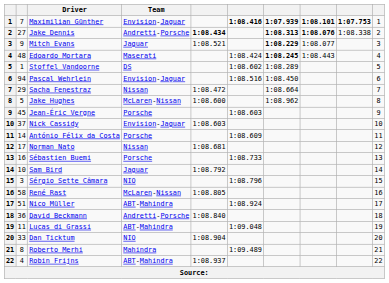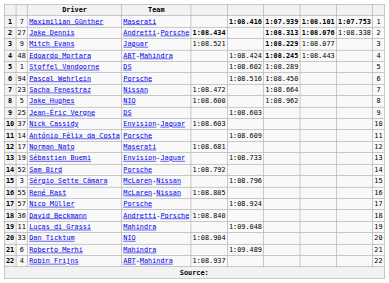 <table class="wikitable sortable" style="font-size: 85%">
 <tr>
 <th scope="col"></th>
 <th scope="col"></th>
 <th scope="col">Driver</th>
 <th scope="col">Team</th>
 <th scope="col"></th>
 <th scope="col"></th>
 <th scope="col"></th>
 <th scope="col"></th>
 <th scope="col"></th>
 <th scope="col"></th>
 </tr>
 <tr>
 <th scope="row">1</th>
 <td align="center">7</td>
 <td data-sort-value=""> <a href='#'>Maximilian Günther</a></td>
-<td><a href='#'>Envision</a>-<a href='#'>Jaguar</a></td>
+<td><a href='#'>Maserati</a></td>
 <td></td>
 <td><strong>1:08.416</strong></td>
 <td><strong>1:07.939</strong></td>
 <td><strong>1:08.101</strong></td>
 <td><strong>1:07.753</strong></td>
 <td align="center">1</td>
 </tr>
 <tr>
 <th scope="row">2</th>
 <td align="center">27</td>
 <td data-sort-value=""> <a href='#'>Jake Dennis</a></td>
 <td><a href='#'>Andretti</a>-<a href='#'>Porsche</a></td>
 <td><strong>1:08.434</strong></td>
 <td></td>
 <td><strong>1:08.313</strong></td>
 <td><strong>1:08.076</strong></td>
 <td>1:08.338</td>
 <td align="center">2</td>
 </tr>
 <tr>
 <th scope="row">3</th>
 <td align="center">9</td>
 <td data-sort-value=""> <a href='#'>Mitch Evans</a></td>
 <td><a href='#'>Jaguar</a></td>
 <td>1:08.521</td>
 <td></td>
 <td><strong>1:08.229</strong></td>
 <td>1:08.077</td>
 <td></td>
 <td align="center">3</td>
 </tr>
 <tr>
 <th scope="row">4</th>
 <td align="center">48</td>
 <td data-sort-value=""> <a href='#'>Edoardo Mortara</a></td>
-<td><a href='#'>Maserati</a></td>
+<td><a href='#'>ABT</a>-<a href='#'>Mahindra</a></td>
 <td></td>
 <td>1:08.424</td>
 <td><strong>1:08.245</strong></td>
 <td>1:08.443</td>
 <td></td>
 <td align="center">4</td>
 </tr>
 <tr>
 <th scope="row">5</th>
 <td align="center">1</td>
 <td data-sort-value=""> <a href='#'>Stoffel Vandoorne</a></td>
 <td><a href='#'>DS</a></td>
 <td></td>
 <td>1:08.602</td>
 <td>1:08.289</td>
 <td></td>
 <td></td>
 <td align="center">5</td>
 </tr>
 <tr>
 <th scope="row">6</th>
 <td align="center">94</td>
 <td data-sort-value=""> <a href='#'>Pascal Wehrlein</a></td>
-<td><a href='#'>Envision</a>-<a href='#'>Jaguar</a></td>
+<td><a href='#'>Porsche</a></td>
 <td></td>
 <td>1:08.516</td>
 <td>1:08.450</td>
 <td></td>
 <td></td>
 <td align="center">6</td>
 </tr>
 <tr>
 <th scope="row">7</th>
-<td align="center">29</td>
+<td align="center">23</td>
 <td data-sort-value=""> <a href='#'>Sacha Fenestraz</a></td>
 <td><a href='#'>Nissan</a></td>
 <td>1:08.472</td>
 <td></td>
 <td>1:08.664</td>
 <td></td>
 <td></td>
 <td align="center">7</td>
 </tr>
 <tr>
 <th scope="row">8</th>
 <td align="center">5</td>
 <td data-sort-value=""> <a href='#'>Jake Hughes</a></td>
-<td><a href='#'>McLaren</a>-<a href='#'>Nissan</a></td>
+<td><a href='#'>NIO</a></td>
 <td>1:08.600</td>
 <td></td>
 <td>1:08.962</td>
 <td></td>
 <td></td>
 <td align="center">8</td>
 </tr>
 <tr>
 <th scope="row">9</th>
-<td align="center">45</td>
+<td align="center">25</td>
 <td data-sort-value=""> <a href='#'>Jean-Éric Vergne</a></td>
-<td><a href='#'>Porsche</a></td>
+<td><a href='#'>DS</a></td>
 <td></td>
 <td>1:08.603</td>
 <td></td>
 <td></td>
 <td></td>
 <td align="center">9</td>
 </tr>
 <tr>
 <th scope="row">10</th>
 <td align="center">37</td>
 <td data-sort-value=""> <a href='#'>Nick Cassidy</a></td>
 <td><a href='#'>Envision</a>-<a href='#'>Jaguar</a></td>
 <td>1:08.603</td>
 <td></td>
 <td></td>
 <td></td>
 <td></td>
 <td align="center">10</td>
 </tr>
 <tr>
 <th scope="row">11</th>
 <td align="center">14</td>
 <td data-sort-value=""> <a href='#'>António Félix da Costa</a></td>
 <td><a href='#'>Porsche</a></td>
 <td></td>
 <td>1:08.609</td>
 <td></td>
 <td></td>
 <td></td>
 <td align="center">11</td>
 </tr>
 <tr>
 <th scope="row">12</th>
 <td align="center">17</td>
 <td data-sort-value=""> <a href='#'>Norman Nato</a></td>
-<td><a href='#'>Nissan</a></td>
+<td><a href='#'>Maserati</a></td>
 <td>1:08.681</td>
 <td></td>
 <td></td>
 <td></td>
 <td></td>
 <td align="center">12</td>
 </tr>
 <tr>
 <th scope="row">13</th>
-<td align="center">16</td>
+<td align="center">19</td>
 <td data-sort-value=""> <a href='#'>Sébastien Buemi</a></td>
-<td><a href='#'>Porsche</a></td>
+<td><a href='#'>Envision</a>-<a href='#'>Jaguar</a></td>
 <td></td>
 <td>1:08.733</td>
 <td></td>
 <td></td>
 <td></td>
 <td align="center">13</td>
 </tr>
 <tr>
 <th scope="row">14</th>
-<td align="center">10</td>
+<td align="center">52</td>
 <td data-sort-value=""> <a href='#'>Sam Bird</a></td>
-<td><a href='#'>Jaguar</a></td>
+<td><a href='#'>Porsche</a></td>
 <td>1:08.792</td>
 <td></td>
 <td></td>
 <td></td>
 <td></td>
 <td align="center">14</td>
 </tr>
 <tr>
 <th scope="row">15</th>
 <td align="center">3</td>
 <td data-sort-value=""> <a href='#'>Sérgio Sette Câmara</a></td>
-<td><a href='#'>NIO</a></td>
+<td><a href='#'>McLaren</a>-<a href='#'>Nissan</a></td>
 <td></td>
 <td>1:08.796</td>
 <td></td>
 <td></td>
 <td></td>
 <td align="center">15</td>
 </tr>
 <tr>
 <th scope="row">16</th>
-<td align="center">58</td>
+<td align="center">55</td>
 <td data-sort-value=""> <a href='#'>René Rast</a></td>
 <td><a href='#'>McLaren</a>-<a href='#'>Nissan</a></td>
 <td>1:08.805</td>
 <td></td>
 <td></td>
 <td></td>
 <td></td>
 <td align="center">16</td>
 </tr>
 <tr>
 <th scope="row">17</th>
-<td align="center">51</td>
+<td align="center">57</td>
 <td data-sort-value=""> <a href='#'>Nico Müller</a></td>
-<td><a href='#'>ABT</a>-<a href='#'>Mahindra</a></td>
+<td><a href='#'>Porsche</a></td>
 <td></td>
 <td>1:08.924</td>
 <td></td>
 <td></td>
 <td></td>
 <td align="center">17</td>
 </tr>
 <tr>
 <th scope="row">18</th>
 <td align="center">36</td>
 <td data-sort-value=""> <a href='#'>David Beckmann</a></td>
 <td><a href='#'>Andretti</a>-<a href='#'>Porsche</a></td>
 <td>1:08.840</td>
 <td></td>
 <td></td>
 <td></td>
 <td></td>
 <td align="center">18</td>
 </tr>
 <tr>
 <th scope="row">19</th>
 <td align="center">11</td>
 <td data-sort-value=""> <a href='#'>Lucas di Grassi</a></td>
-<td><a href='#'>ABT</a>-<a href='#'>Mahindra</a></td>
+<td><a href='#'>Mahindra</a></td>
 <td></td>
 <td>1:09.048</td>
 <td></td>
 <td></td>
 <td></td>
 <td align="center">19</td>
 </tr>
 <tr>
 <th scope="row">20</th>
 <td align="center">33</td>
 <td data-sort-value=""> <a href='#'>Dan Ticktum</a></td>
 <td><a href='#'>NIO</a></td>
 <td>1:08.904</td>
 <td></td>
 <td></td>
 <td></td>
 <td></td>
 <td align="center">20</td>
 </tr>
 <tr>
 <th scope="row">21</th>
-<td align="center">8</td>
+<td align="center">6</td>
 <td data-sort-value=""> <a href='#'>Roberto Merhi</a></td>
 <td><a href='#'>Mahindra</a></td>
 <td></td>
 <td>1:09.489</td>
 <td></td>
 <td></td>
 <td></td>
 <td align="center">21</td>
 </tr>
 <tr>
 <th scope="row">22</th>
 <td align="center">4</td>
 <td data-sort-value=""> <a href='#'>Robin Frijns</a></td>
 <td><a href='#'>ABT</a>-<a href='#'>Mahindra</a></td>
 <td>1:08.937</td>
 <td></td>
 <td></td>
 <td></td>
 <td></td>
 <td align="center">22</td>
 </tr>
 <tr>
 <th colspan="10">Source:</th>
 </tr>
 </table>
